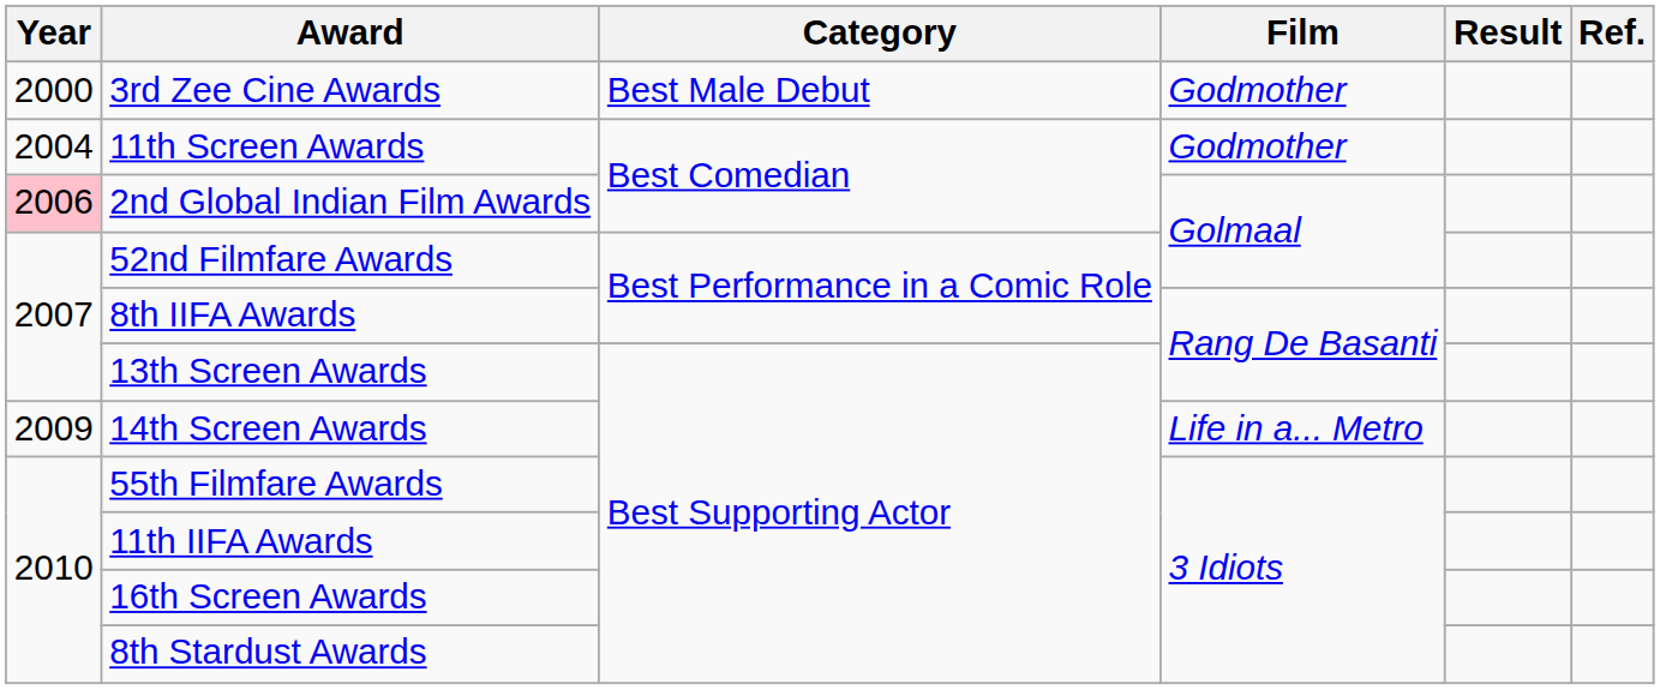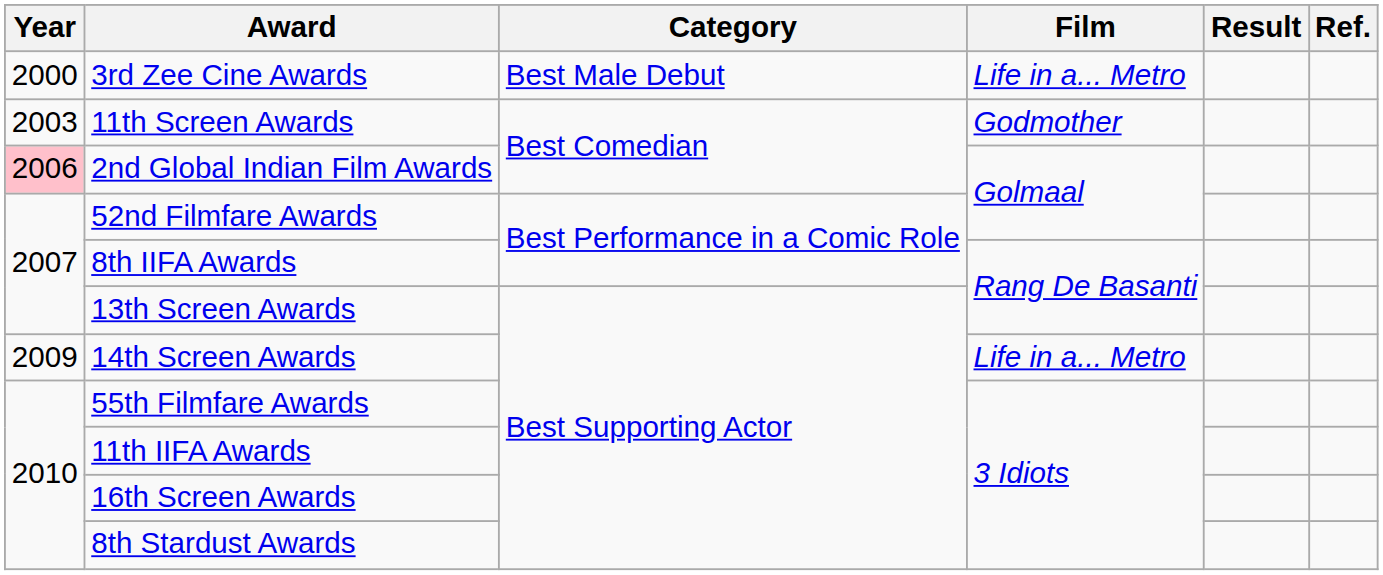 <table class="wikitable">
 <tr>
 <th>Year</th>
 <th>Award</th>
 <th>Category</th>
 <th>Film</th>
 <th>Result</th>
 <th>Ref.</th>
 </tr>
 <tr>
 <td>2000</td>
 <td><a href='#'>3rd Zee Cine Awards</a></td>
 <td><a href='#'>Best Male Debut</a></td>
-<td><em><a href='#'>Godmother</a></em></td>
+<td><em><a href='#'>Life in a... Metro</a></em></td>
 <td></td>
 <td></td>
 </tr>
 <tr>
-<td>2004</td>
+<td>2003</td>
 <td><a href='#'>11th Screen Awards</a></td>
 <td rowspan="2"><a href='#'>Best Comedian</a></td>
 <td><em><a href='#'>Godmother</a></em></td>
 <td></td>
 <td></td>
 </tr>
 <tr>
 <td style="background: pink;">2006</td>
 <td><a href='#'>2nd Global Indian Film Awards</a></td>
 <td rowspan="2"><em><a href='#'>Golmaal</a></em></td>
 <td></td>
 <td></td>
 </tr>
 <tr>
 <td rowspan="3">2007</td>
 <td><a href='#'>52nd Filmfare Awards</a></td>
 <td rowspan="2"><a href='#'>Best Performance in a Comic Role</a></td>
 <td></td>
 <td></td>
 </tr>
 <tr>
 <td><a href='#'>8th IIFA Awards</a></td>
 <td rowspan="2"><em><a href='#'>Rang De Basanti</a></em></td>
 <td></td>
 <td></td>
 </tr>
 <tr>
 <td><a href='#'>13th Screen Awards</a></td>
 <td rowspan="6"><a href='#'>Best Supporting Actor</a></td>
 <td></td>
 <td></td>
 </tr>
 <tr>
 <td>2009</td>
 <td><a href='#'>14th Screen Awards</a></td>
 <td><em><a href='#'>Life in a... Metro</a></em></td>
 <td></td>
 <td></td>
 </tr>
 <tr>
 <td rowspan="4">2010</td>
 <td><a href='#'>55th Filmfare Awards</a></td>
 <td rowspan="4"><em><a href='#'>3 Idiots</a></em></td>
 <td></td>
 <td></td>
 </tr>
 <tr>
 <td><a href='#'>11th IIFA Awards</a></td>
 <td></td>
 <td></td>
 </tr>
 <tr>
 <td><a href='#'>16th Screen Awards</a></td>
 <td></td>
 <td></td>
 </tr>
 <tr>
 <td><a href='#'>8th Stardust Awards</a></td>
 <td></td>
 <td></td>
 </tr>
 </table>
